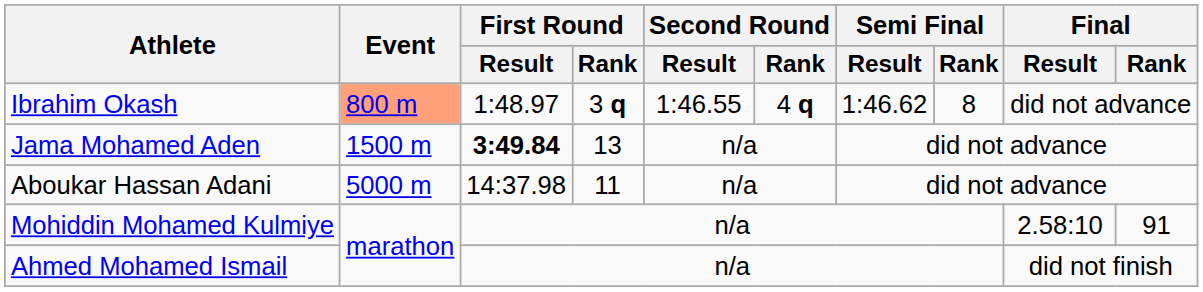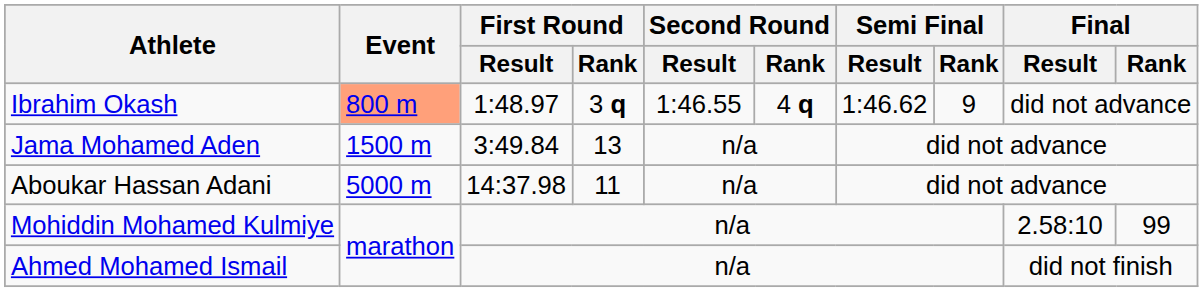 <table class=wikitable style="font-size:90%">
 <tr>
 <th rowspan="2">Athlete</th>
 <th rowspan="2">Event</th>
 <th colspan="2">First Round</th>
 <th colspan="2">Second Round</th>
 <th colspan="2">Semi Final</th>
 <th colspan="2">Final</th>
 </tr>
 <tr style="font-size:95%">
 <th>Result</th>
 <th>Rank</th>
 <th>Result</th>
 <th>Rank</th>
 <th>Result</th>
 <th>Rank</th>
 <th>Result</th>
 <th>Rank</th>
 </tr>
 <tr align=center>
 <td align=left><a href='#'>Ibrahim Okash</a></td>
 <td align=left style="background: lightsalmon;"><a href='#'>800 m</a></td>
 <td>1:48.97</td>
 <td>3 <strong>q</strong></td>
 <td>1:46.55</td>
 <td>4 <strong>q</strong></td>
 <td>1:46.62</td>
-<td>8</td>
+<td>9</td>
 <td colspan=2>did not advance</td>
 </tr>
 <tr align=center>
 <td align=left><a href='#'>Jama Mohamed Aden</a></td>
 <td align=left><a href='#'>1500 m</a></td>
-<td><strong>3:49.84</strong></td>
+<td>3:49.84</td>
 <td>13</td>
 <td colspan=2>n/a</td>
 <td colspan=4>did not advance</td>
 </tr>
 <tr align=center>
 <td align=left>Aboukar Hassan Adani</td>
 <td align=left><a href='#'>5000 m</a></td>
 <td>14:37.98</td>
 <td>11</td>
 <td colspan=2>n/a</td>
 <td colspan=4>did not advance</td>
 </tr>
 <tr align=center>
 <td align=left><a href='#'>Mohiddin Mohamed Kulmiye</a></td>
 <td align=left rowspan=2><a href='#'>marathon</a></td>
 <td colspan=6>n/a</td>
 <td>2.58:10</td>
-<td>91</td>
+<td>99</td>
 </tr>
 <tr align=center>
 <td align=left><a href='#'>Ahmed Mohamed Ismail</a></td>
 <td colspan=6>n/a</td>
 <td colspan=2>did not finish</td>
 </tr>
 </table>
